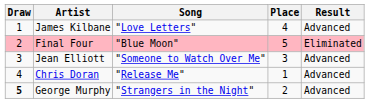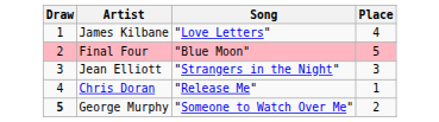 <table class="sortable wikitable" style="margin: 1em auto 1em auto; text-align:center">
 <tr>
 <th>Draw</th>
 <th>Artist</th>
 <th>Song </th>
 <th>Place</th>
-<th>Result</th>
 </tr>
 <tr>
 <td>1</td>
 <td align="left">James Kilbane</td>
 <td align="left">"<a href='#'>Love Letters</a>" </td>
 <td>4</td>
-<td align="left">Advanced</td>
 </tr>
 <tr style="background:lightpink;">
 <td>2</td>
 <td align="left">Final Four</td>
 <td align="left">"Blue Moon" </td>
 <td>5</td>
-<td align="left">Eliminated</td>
 </tr>
 <tr>
 <td>3</td>
 <td align="left">Jean Elliott</td>
-<td align="left">"<a href='#'>Someone to Watch Over Me</a>" </td>
+<td align="left">"<a href='#'>Strangers in the Night</a>" </td>
 <td>3</td>
-<td align="left">Advanced</td>
 </tr>
 <tr>
 <td>4</td>
 <td align="left"><a href='#'>Chris Doran</a></td>
 <td align="left">"<a href='#'>Release Me</a>" </td>
 <td>1</td>
-<td align="left">Advanced</td>
 </tr>
 <tr>
 <td><strong>5</strong></td>
 <td align="left">George Murphy</td>
-<td align="left">"<a href='#'>Strangers in the Night</a>" </td>
+<td align="left">"<a href='#'>Someone to Watch Over Me</a>" </td>
 <td>2</td>
-<td align="left">Advanced</td>
 </tr>
 </table>
